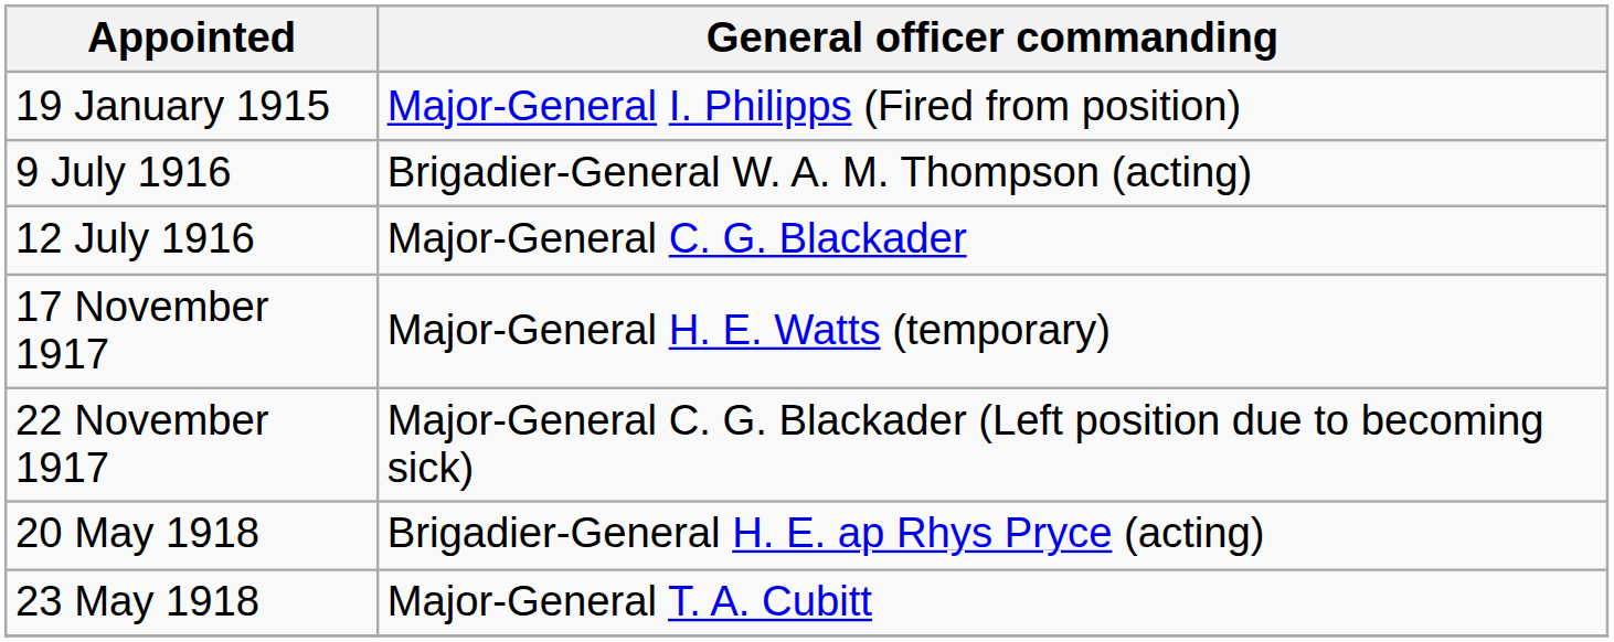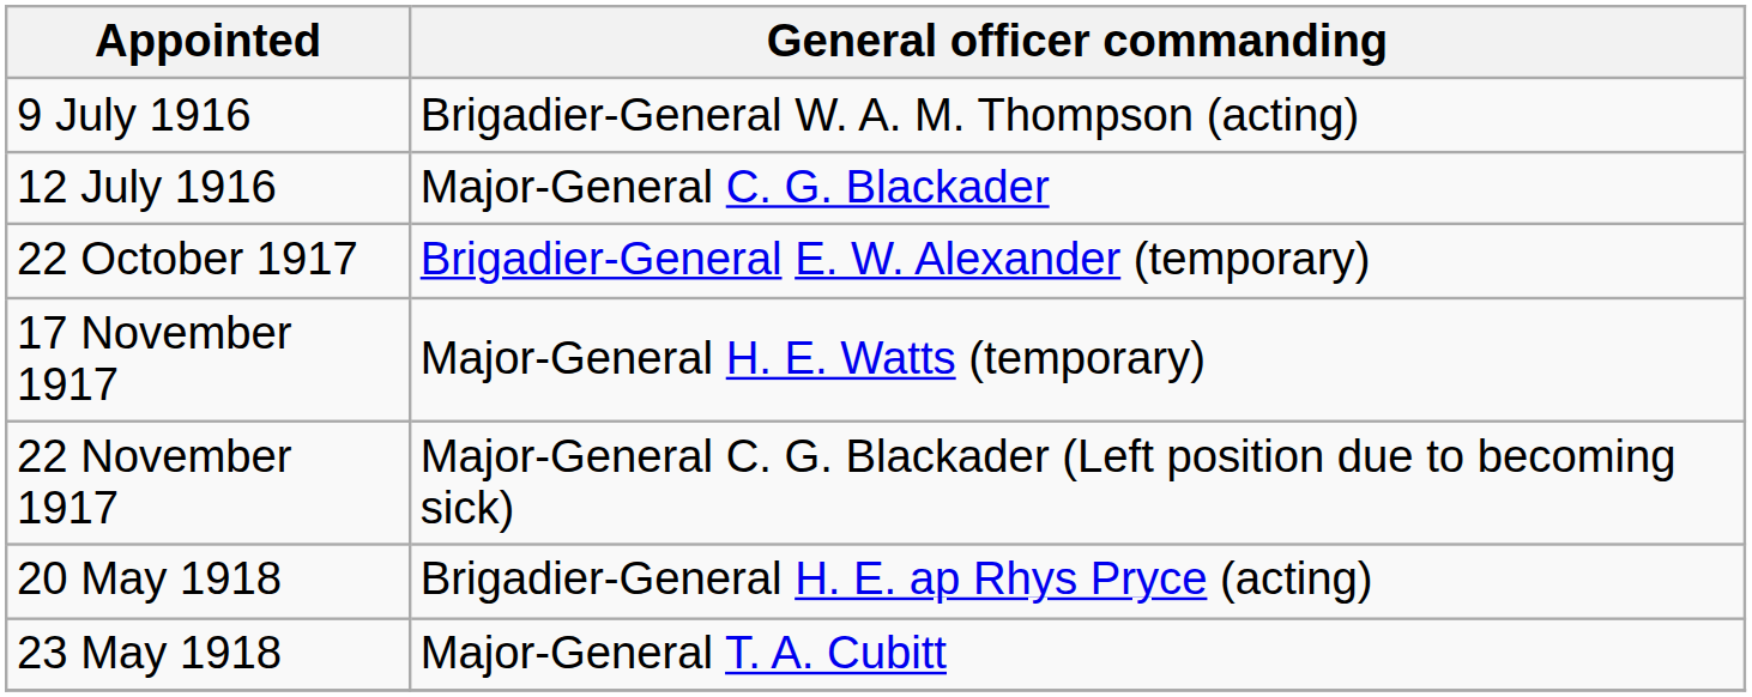 <table class="wikitable" style="text-align: left; border-spacing: 2px; border: 1px solid darkgray;">
 <tr>
 <th>Appointed</th>
 <th>General officer commanding</th>
-</tr>
-<tr>
-<td>19 January 1915</td>
-<td><a href='#'>Major-General</a> <a href='#'>I. Philipps</a> (Fired from position)</td>
 </tr>
 <tr>
 <td>9 July 1916</td>
 <td>Brigadier-General W. A. M. Thompson (acting)</td>
 </tr>
 <tr>
 <td>12 July 1916</td>
 <td>Major-General <a href='#'>C. G. Blackader</a></td>
+</tr>
+<tr>
+<td>22 October 1917</td>
+<td><a href='#'>Brigadier-General</a> <a href='#'>E. W. Alexander</a>  (temporary)</td>
 </tr>
 <tr>
 <td>17 November 1917</td>
 <td>Major-General <a href='#'>H. E. Watts</a> (temporary)</td>
 </tr>
 <tr>
 <td>22 November 1917</td>
 <td>Major-General C. G. Blackader (Left position due to becoming sick)</td>
 </tr>
 <tr>
 <td>20 May 1918</td>
 <td>Brigadier-General <a href='#'>H. E. ap Rhys Pryce</a> (acting)</td>
 </tr>
 <tr>
 <td>23 May 1918</td>
 <td>Major-General <a href='#'>T. A. Cubitt</a></td>
 </tr>
 <tr>
 </tr>
 </table>
